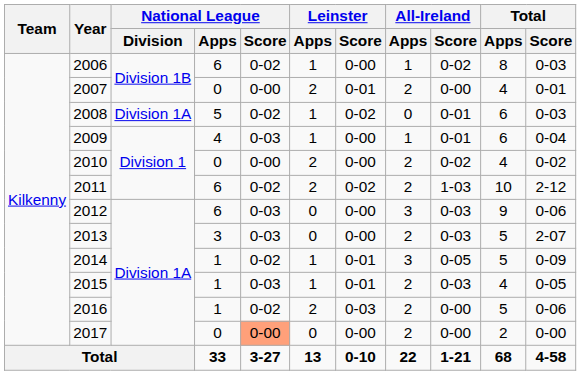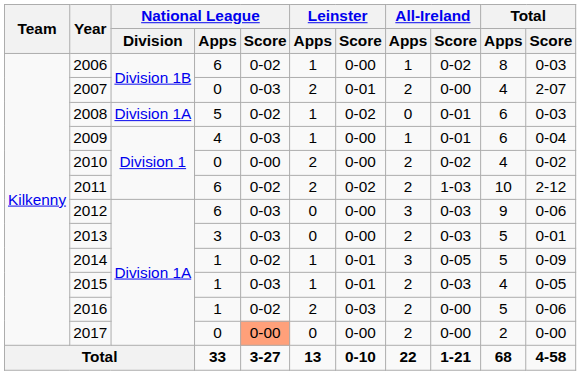 <table class="wikitable" style="text-align:center">
 <tr>
 <th rowspan="2">Team</th>
 <th rowspan="2">Year</th>
 <th colspan="3"><a href='#'>National League</a></th>
 <th colspan="2"><a href='#'>Leinster</a></th>
 <th colspan="2"><a href='#'>All-Ireland</a></th>
 <th colspan="2">Total</th>
 </tr>
 <tr>
 <th>Division</th>
 <th>Apps</th>
 <th>Score</th>
 <th>Apps</th>
 <th>Score</th>
 <th>Apps</th>
 <th>Score</th>
 <th>Apps</th>
 <th>Score</th>
 </tr>
 <tr>
 <td rowspan="12"><a href='#'>Kilkenny</a></td>
 <td>2006</td>
 <td rowspan="2"><a href='#'>Division 1B</a></td>
 <td>6</td>
 <td>0-02</td>
 <td>1</td>
 <td>0-00</td>
 <td>1</td>
 <td>0-02</td>
 <td>8</td>
 <td>0-03</td>
 </tr>
 <tr>
 <td>2007</td>
 <td>0</td>
-<td>0-00</td>
+<td>0-03</td>
 <td>2</td>
 <td>0-01</td>
 <td>2</td>
 <td>0-00</td>
 <td>4</td>
-<td>0-01</td>
+<td>2-07</td>
 </tr>
 <tr>
 <td>2008</td>
 <td rowspan="1"><a href='#'>Division 1A</a></td>
 <td>5</td>
 <td>0-02</td>
 <td>1</td>
 <td>0-02</td>
 <td>0</td>
 <td>0-01</td>
 <td>6</td>
 <td>0-03</td>
 </tr>
 <tr>
 <td>2009</td>
 <td rowspan="3"><a href='#'>Division 1</a></td>
 <td>4</td>
 <td>0-03</td>
 <td>1</td>
 <td>0-00</td>
 <td>1</td>
 <td>0-01</td>
 <td>6</td>
 <td>0-04</td>
 </tr>
 <tr>
 <td>2010</td>
 <td>0</td>
 <td>0-00</td>
 <td>2</td>
 <td>0-00</td>
 <td>2</td>
 <td>0-02</td>
 <td>4</td>
 <td>0-02</td>
 </tr>
 <tr>
 <td>2011</td>
 <td>6</td>
 <td>0-02</td>
 <td>2</td>
 <td>0-02</td>
 <td>2</td>
 <td>1-03</td>
 <td>10</td>
 <td>2-12</td>
 </tr>
 <tr>
 <td>2012</td>
 <td rowspan="6"><a href='#'>Division 1A</a></td>
 <td>6</td>
 <td>0-03</td>
 <td>0</td>
 <td>0-00</td>
 <td>3</td>
 <td>0-03</td>
 <td>9</td>
 <td>0-06</td>
 </tr>
 <tr>
 <td>2013</td>
 <td>3</td>
 <td>0-03</td>
 <td>0</td>
 <td>0-00</td>
 <td>2</td>
 <td>0-03</td>
 <td>5</td>
-<td>2-07</td>
+<td>0-01</td>
 </tr>
 <tr>
 <td>2014</td>
 <td>1</td>
 <td>0-02</td>
 <td>1</td>
 <td>0-01</td>
 <td>3</td>
 <td>0-05</td>
 <td>5</td>
 <td>0-09</td>
 </tr>
 <tr>
 <td>2015</td>
 <td>1</td>
 <td>0-03</td>
 <td>1</td>
 <td>0-01</td>
 <td>2</td>
 <td>0-03</td>
 <td>4</td>
 <td>0-05</td>
 </tr>
 <tr>
 <td>2016</td>
 <td>1</td>
 <td>0-02</td>
 <td>2</td>
 <td>0-03</td>
 <td>2</td>
 <td>0-00</td>
 <td>5</td>
 <td>0-06</td>
 </tr>
 <tr>
 <td>2017</td>
 <td>0</td>
 <td style="background: lightsalmon;">0-00</td>
 <td>0</td>
 <td>0-00</td>
 <td>2</td>
 <td>0-00</td>
 <td>2</td>
 <td>0-00</td>
 </tr>
 <tr>
 <th colspan="3">Total</th>
 <td><strong>33</strong></td>
 <td><strong>3-27</strong></td>
 <td><strong>13</strong></td>
 <td><strong>0-10</strong></td>
 <td><strong>22</strong></td>
 <td><strong>1-21</strong></td>
 <td><strong>68</strong></td>
 <td><strong>4-58</strong></td>
 </tr>
 </table>
